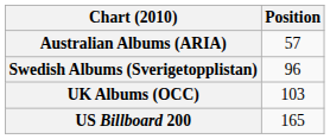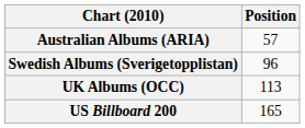 <table class="wikitable sortable plainrowheaders" style="text-align:center">
 <tr>
 <th scope="col">Chart (2010)</th>
 <th scope="col">Position</th>
 </tr>
 <tr>
 <th scope="row">Australian Albums (ARIA)</th>
 <td>57</td>
 </tr>
 <tr>
 <th scope="row">Swedish Albums (Sverigetopplistan)</th>
 <td>96</td>
 </tr>
 <tr>
 <th scope="row">UK Albums (OCC)</th>
-<td>103</td>
+<td>113</td>
 </tr>
 <tr>
 <th scope="row">US <em>Billboard</em> 200</th>
 <td>165</td>
 </tr>
 </table>
